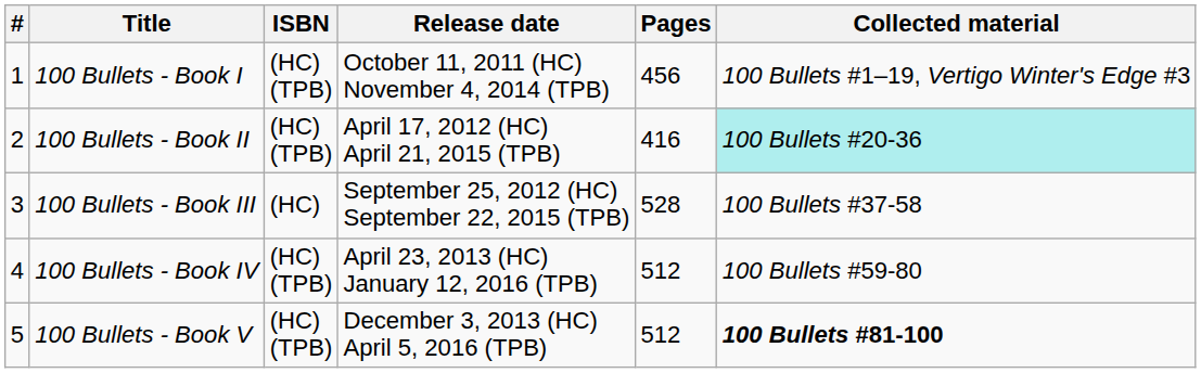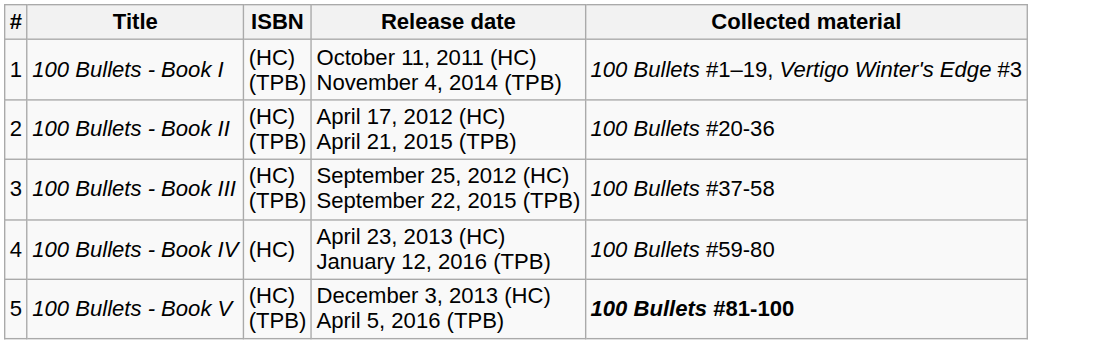 <table class="wikitable">
 <tr>
 <th>#</th>
 <th>Title</th>
 <th>ISBN</th>
 <th>Release date</th>
-<th>Pages</th>
 <th>Collected material</th>
 </tr>
 <tr>
 <td>1</td>
 <td><em>100 Bullets - Book I</em></td>
 <td> (HC)<br> (TPB)</td>
 <td>October 11, 2011 (HC)<br>November 4, 2014 (TPB)</td>
-<td>456</td>
 <td><em>100 Bullets</em> #1–19, <em>Vertigo Winter's Edge</em> #3</td>
 </tr>
 <tr>
 <td>2</td>
 <td><em>100 Bullets - Book II</em></td>
 <td> (HC)<br> (TPB)</td>
 <td>April 17, 2012 (HC)<br>April 21, 2015 (TPB)</td>
-<td>416</td>
-<td style="background: paleturquoise;"><em>100 Bullets</em> #20-36</td>
+<td><em>100 Bullets</em> #20-36</td>
 </tr>
 <tr>
 <td>3</td>
 <td><em>100 Bullets - Book III</em></td>
-<td> (HC)<br></td>
+<td> (HC)<br> (TPB)</td>
 <td>September 25, 2012 (HC)<br>September 22, 2015 (TPB)</td>
-<td>528</td>
 <td><em>100 Bullets</em> #37-58</td>
 </tr>
 <tr>
 <td>4</td>
 <td><em>100 Bullets - Book IV</em></td>
-<td> (HC)<br> (TPB)</td>
+<td> (HC)<br></td>
 <td>April 23, 2013 (HC)<br>January 12, 2016 (TPB)</td>
-<td>512</td>
 <td><em>100 Bullets</em> #59-80</td>
 </tr>
 <tr>
 <td>5</td>
 <td><em>100 Bullets - Book V</em></td>
 <td> (HC)<br> (TPB)</td>
 <td>December 3, 2013 (HC)<br>April 5, 2016 (TPB)</td>
-<td>512</td>
 <td><strong><em>100 Bullets</em> #81-100</strong></td>
 </tr>
 </table>
